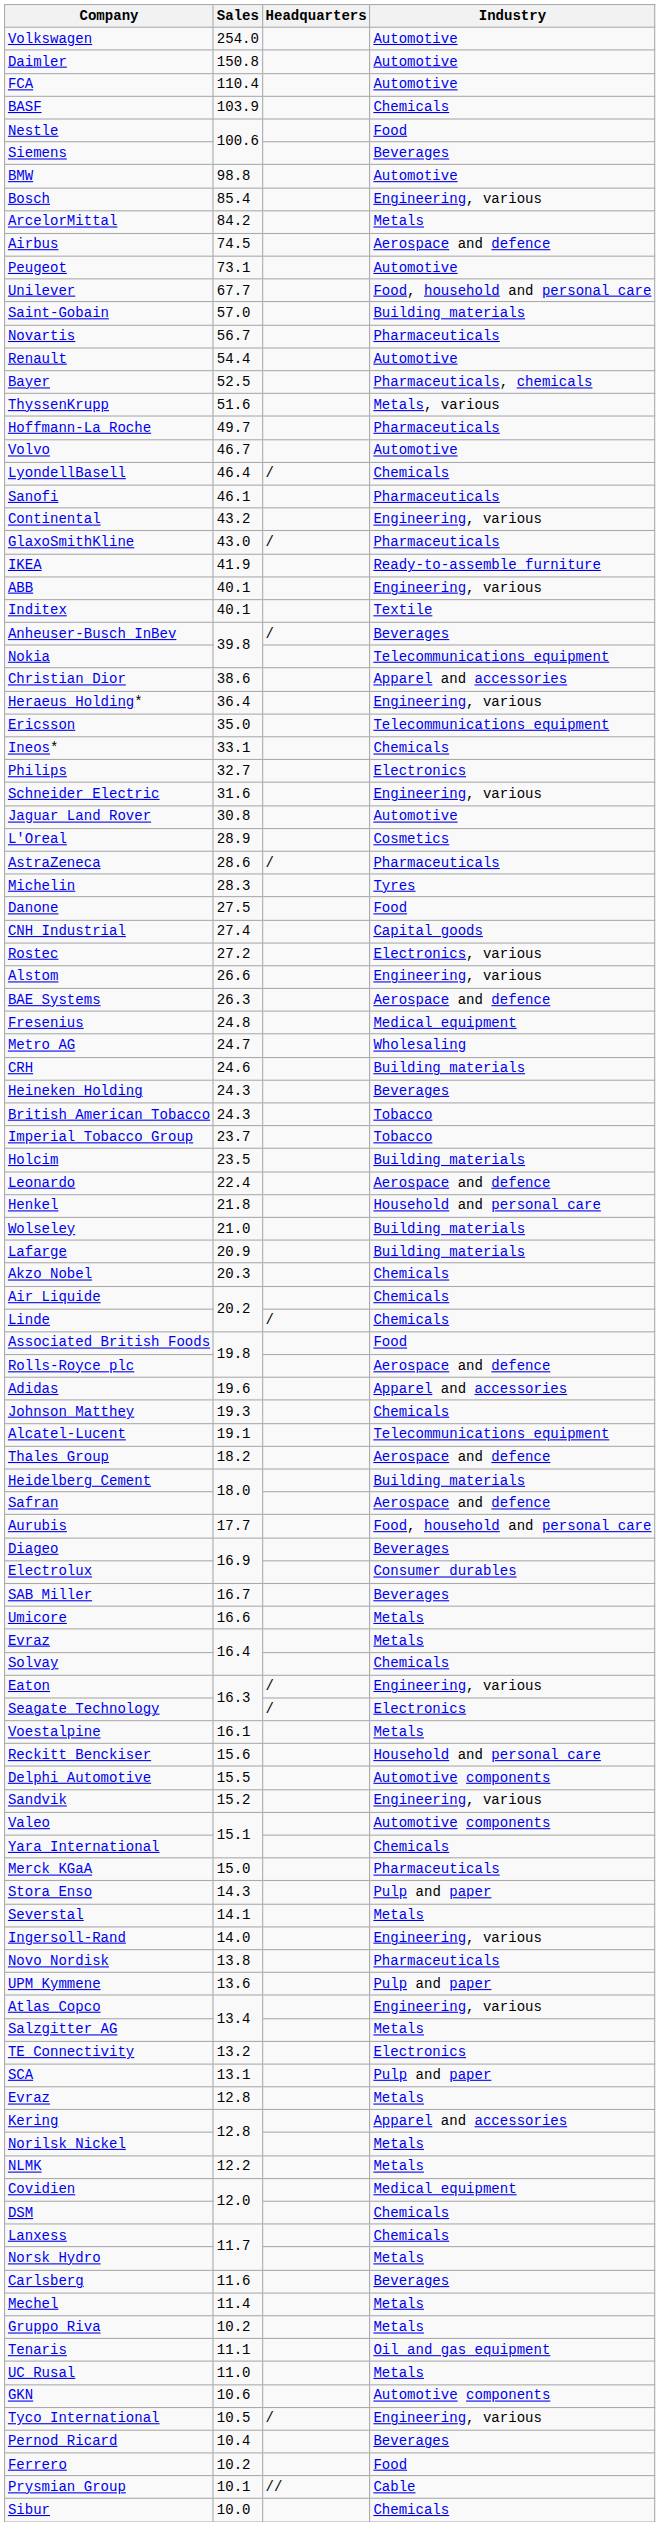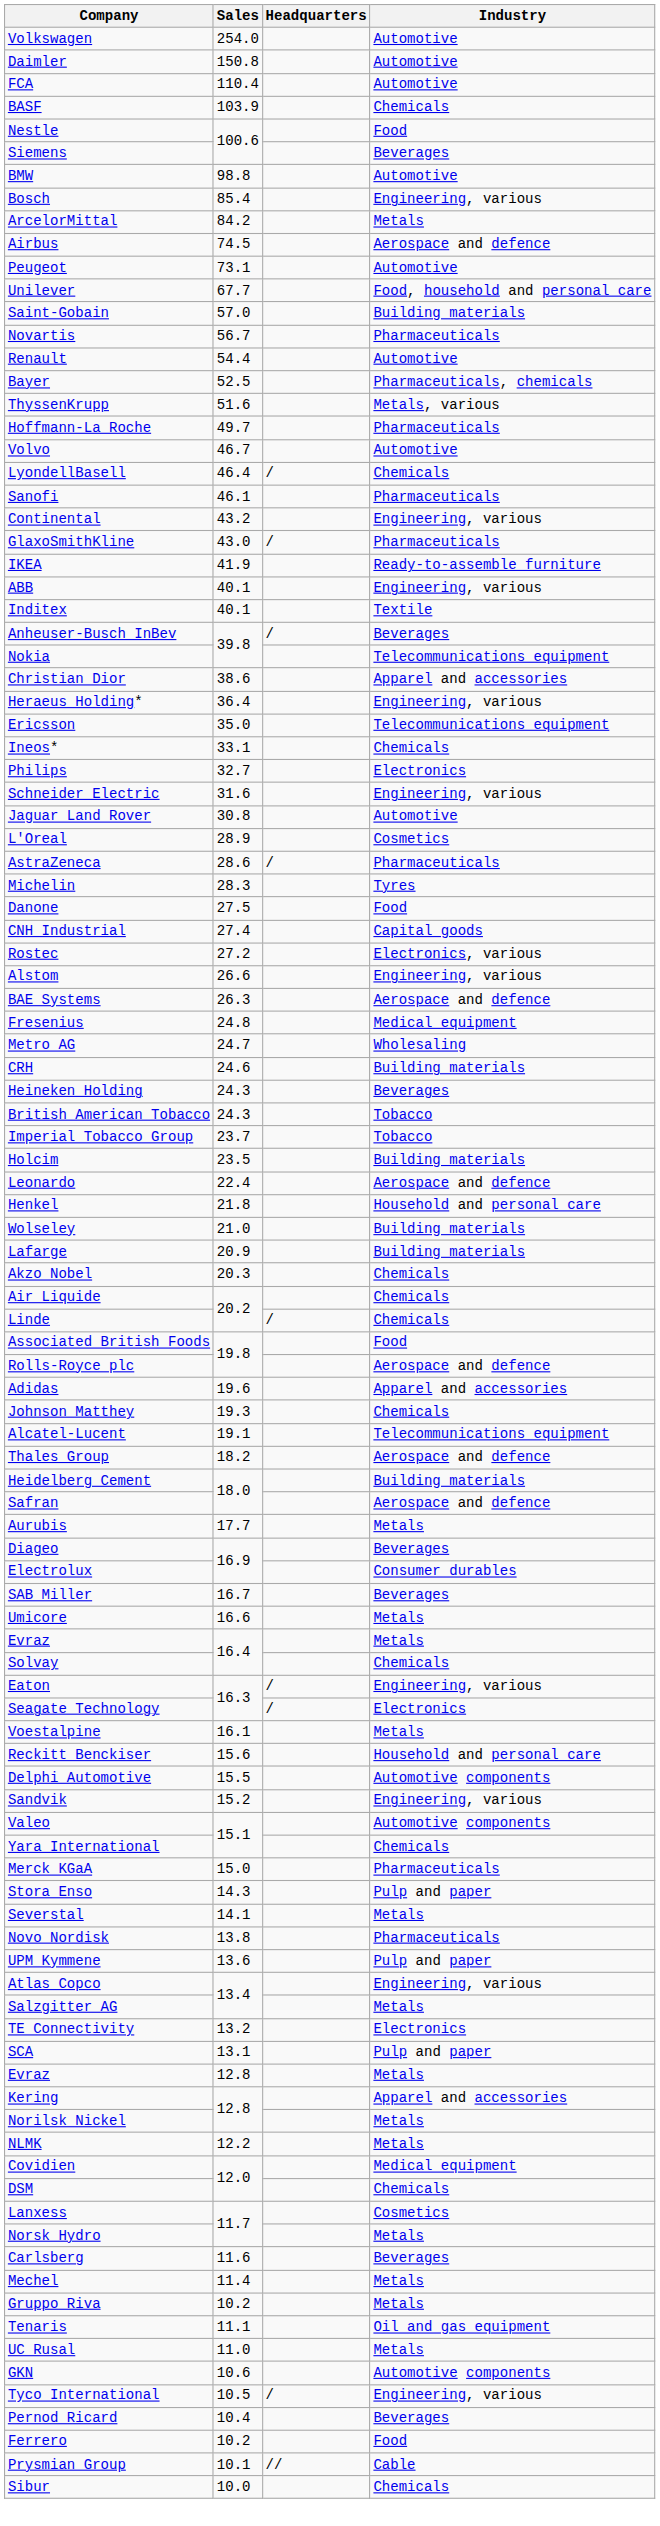 <table class="wikitable sortable">
 <tr>
 <th>Company</th>
 <th>Sales</th>
 <th>Headquarters</th>
 <th>Industry</th>
 </tr>
 <tr>
 <td><a href='#'>Volkswagen</a></td>
 <td>254.0</td>
 <td></td>
 <td><a href='#'>Automotive</a></td>
 </tr>
 <tr>
 <td><a href='#'>Daimler</a></td>
 <td>150.8</td>
 <td></td>
 <td><a href='#'>Automotive</a></td>
 </tr>
 <tr>
 <td><a href='#'>FCA</a></td>
 <td>110.4</td>
 <td></td>
 <td><a href='#'>Automotive</a></td>
 </tr>
 <tr>
 <td><a href='#'>BASF</a></td>
 <td>103.9</td>
 <td></td>
 <td><a href='#'>Chemicals</a></td>
 </tr>
 <tr>
 <td><a href='#'>Nestle</a></td>
 <td rowspan=2>100.6</td>
 <td></td>
 <td><a href='#'>Food</a></td>
 </tr>
 <tr>
 <td><a href='#'>Siemens</a></td>
 <td></td>
 <td><a href='#'>Beverages</a></td>
 </tr>
 <tr>
 <td><a href='#'>BMW</a></td>
 <td>98.8</td>
 <td></td>
 <td><a href='#'>Automotive</a></td>
 </tr>
 <tr>
 <td><a href='#'>Bosch</a></td>
 <td>85.4</td>
 <td></td>
 <td><a href='#'>Engineering</a>, various</td>
 </tr>
 <tr>
 <td><a href='#'>ArcelorMittal</a></td>
 <td>84.2</td>
 <td></td>
 <td><a href='#'>Metals</a></td>
 </tr>
 <tr>
 <td><a href='#'>Airbus</a></td>
 <td>74.5</td>
 <td></td>
 <td><a href='#'>Aerospace</a> and <a href='#'>defence</a></td>
 </tr>
 <tr>
 <td><a href='#'>Peugeot</a></td>
 <td>73.1</td>
 <td></td>
 <td><a href='#'>Automotive</a></td>
 </tr>
 <tr>
 <td><a href='#'>Unilever</a></td>
 <td>67.7</td>
 <td></td>
 <td><a href='#'>Food</a>, <a href='#'>household</a> and <a href='#'>personal care</a></td>
 </tr>
 <tr>
 <td><a href='#'>Saint-Gobain</a></td>
 <td>57.0</td>
 <td></td>
 <td><a href='#'>Building materials</a></td>
 </tr>
 <tr>
 <td><a href='#'>Novartis</a></td>
 <td>56.7</td>
 <td></td>
 <td><a href='#'>Pharmaceuticals</a></td>
 </tr>
 <tr>
 <td><a href='#'>Renault</a></td>
 <td>54.4</td>
 <td></td>
 <td><a href='#'>Automotive</a></td>
 </tr>
 <tr>
 <td><a href='#'>Bayer</a></td>
 <td>52.5</td>
 <td></td>
 <td><a href='#'>Pharmaceuticals</a>, <a href='#'>chemicals</a></td>
 </tr>
 <tr>
 <td><a href='#'>ThyssenKrupp</a></td>
 <td>51.6</td>
 <td></td>
 <td><a href='#'>Metals</a>, various</td>
 </tr>
 <tr>
 <td><a href='#'>Hoffmann-La Roche</a></td>
 <td>49.7</td>
 <td></td>
 <td><a href='#'>Pharmaceuticals</a></td>
 </tr>
 <tr>
 <td><a href='#'>Volvo</a></td>
 <td>46.7</td>
 <td></td>
 <td><a href='#'>Automotive</a></td>
 </tr>
 <tr>
 <td><a href='#'>LyondellBasell</a></td>
 <td>46.4</td>
 <td>/</td>
 <td><a href='#'>Chemicals</a></td>
 </tr>
 <tr>
 <td><a href='#'>Sanofi</a></td>
 <td>46.1</td>
 <td></td>
 <td><a href='#'>Pharmaceuticals</a></td>
 </tr>
 <tr>
 <td><a href='#'>Continental</a></td>
 <td>43.2</td>
 <td></td>
 <td><a href='#'>Engineering</a>, various</td>
 </tr>
 <tr>
 <td><a href='#'>GlaxoSmithKline</a></td>
 <td>43.0</td>
 <td>/ </td>
 <td><a href='#'>Pharmaceuticals</a></td>
 </tr>
 <tr>
 <td><a href='#'>IKEA</a></td>
 <td>41.9</td>
 <td></td>
 <td><a href='#'>Ready-to-assemble furniture</a></td>
 </tr>
 <tr>
 <td><a href='#'>ABB</a></td>
 <td>40.1</td>
 <td></td>
 <td><a href='#'>Engineering</a>, various</td>
 </tr>
 <tr>
 <td><a href='#'>Inditex</a></td>
 <td>40.1</td>
 <td></td>
 <td><a href='#'>Textile</a></td>
 </tr>
 <tr>
 <td><a href='#'>Anheuser-Busch InBev</a></td>
 <td rowspan=2>39.8</td>
 <td>/</td>
 <td><a href='#'>Beverages</a></td>
 </tr>
 <tr>
 <td><a href='#'>Nokia</a></td>
 <td></td>
 <td><a href='#'>Telecommunications equipment</a></td>
 </tr>
 <tr>
 <td><a href='#'>Christian Dior</a></td>
 <td>38.6</td>
 <td></td>
 <td><a href='#'>Apparel</a> and <a href='#'>accessories</a></td>
 </tr>
 <tr>
 <td><a href='#'>Heraeus Holding</a>*</td>
 <td>36.4</td>
 <td></td>
 <td><a href='#'>Engineering</a>, various</td>
 </tr>
 <tr>
 <td><a href='#'>Ericsson</a></td>
 <td>35.0</td>
 <td></td>
 <td><a href='#'>Telecommunications equipment</a></td>
 </tr>
 <tr>
 <td><a href='#'>Ineos</a>*</td>
 <td>33.1</td>
 <td></td>
 <td><a href='#'>Chemicals</a></td>
 </tr>
 <tr>
 <td><a href='#'>Philips</a></td>
 <td>32.7</td>
 <td></td>
 <td><a href='#'>Electronics</a></td>
 </tr>
 <tr>
 <td><a href='#'>Schneider Electric</a></td>
 <td>31.6</td>
 <td></td>
 <td><a href='#'>Engineering</a>, various</td>
 </tr>
 <tr>
 <td><a href='#'>Jaguar Land Rover</a></td>
 <td>30.8</td>
 <td></td>
 <td><a href='#'>Automotive</a></td>
 </tr>
 <tr>
 <td><a href='#'>L'Oreal </a></td>
 <td>28.9</td>
 <td></td>
 <td><a href='#'>Cosmetics</a></td>
 </tr>
 <tr>
 <td><a href='#'>AstraZeneca</a></td>
 <td>28.6</td>
 <td>/  </td>
 <td><a href='#'>Pharmaceuticals</a></td>
 </tr>
 <tr>
 <td><a href='#'>Michelin</a></td>
 <td>28.3</td>
 <td></td>
 <td><a href='#'>Tyres</a></td>
 </tr>
 <tr>
 <td><a href='#'>Danone</a></td>
 <td>27.5</td>
 <td></td>
 <td><a href='#'>Food</a></td>
 </tr>
 <tr>
 <td><a href='#'>CNH Industrial</a></td>
 <td>27.4</td>
 <td></td>
 <td><a href='#'>Capital goods</a></td>
 </tr>
 <tr>
 <td><a href='#'>Rostec</a></td>
 <td>27.2</td>
 <td></td>
 <td><a href='#'>Electronics</a>, various</td>
 </tr>
 <tr>
 <td><a href='#'>Alstom</a></td>
 <td>26.6</td>
 <td></td>
 <td><a href='#'>Engineering</a>, various</td>
 </tr>
 <tr>
 <td><a href='#'>BAE Systems</a></td>
 <td>26.3</td>
 <td></td>
 <td><a href='#'>Aerospace</a> and <a href='#'>defence</a></td>
 </tr>
 <tr>
 <td><a href='#'>Fresenius</a></td>
 <td>24.8</td>
 <td></td>
 <td><a href='#'>Medical equipment</a></td>
 </tr>
 <tr>
 <td><a href='#'>Metro AG</a></td>
 <td>24.7</td>
 <td></td>
 <td><a href='#'>Wholesaling</a></td>
 </tr>
 <tr>
 <td><a href='#'>CRH</a></td>
 <td>24.6</td>
 <td></td>
 <td><a href='#'>Building materials</a></td>
 </tr>
 <tr>
 <td><a href='#'>Heineken Holding</a></td>
 <td>24.3</td>
 <td></td>
 <td><a href='#'>Beverages</a></td>
 </tr>
 <tr>
 <td><a href='#'>British American Tobacco </a></td>
 <td>24.3</td>
 <td></td>
 <td><a href='#'>Tobacco</a></td>
 </tr>
 <tr>
 <td><a href='#'>Imperial Tobacco Group</a></td>
 <td>23.7</td>
 <td></td>
 <td><a href='#'>Tobacco</a></td>
 </tr>
 <tr>
 <td><a href='#'>Holcim</a></td>
 <td>23.5</td>
 <td></td>
 <td><a href='#'>Building materials</a></td>
 </tr>
 <tr>
 <td><a href='#'>Leonardo</a></td>
 <td>22.4</td>
 <td></td>
 <td><a href='#'>Aerospace</a> and <a href='#'>defence</a></td>
 </tr>
 <tr>
 <td><a href='#'>Henkel</a></td>
 <td>21.8</td>
 <td></td>
 <td><a href='#'>Household</a> and <a href='#'>personal care</a></td>
 </tr>
 <tr>
 <td><a href='#'>Wolseley</a></td>
 <td>21.0</td>
 <td></td>
 <td><a href='#'>Building materials</a></td>
 </tr>
 <tr>
 <td><a href='#'>Lafarge</a></td>
 <td>20.9</td>
 <td></td>
 <td><a href='#'>Building materials</a></td>
 </tr>
 <tr>
 <td><a href='#'>Akzo Nobel</a></td>
 <td>20.3</td>
 <td></td>
 <td><a href='#'>Chemicals</a></td>
 </tr>
 <tr>
 <td><a href='#'>Air Liquide</a></td>
 <td rowspan=2>20.2</td>
 <td></td>
 <td><a href='#'>Chemicals</a></td>
 </tr>
 <tr>
 <td><a href='#'>Linde</a></td>
 <td>/</td>
 <td><a href='#'>Chemicals</a></td>
 </tr>
 <tr>
 <td><a href='#'>Associated British Foods</a></td>
 <td rowspan=2>19.8</td>
 <td></td>
 <td><a href='#'>Food</a></td>
 </tr>
 <tr>
 <td><a href='#'>Rolls-Royce plc</a></td>
 <td></td>
 <td><a href='#'>Aerospace</a> and <a href='#'>defence</a></td>
 </tr>
 <tr>
 <td><a href='#'>Adidas</a></td>
 <td>19.6</td>
 <td></td>
 <td><a href='#'>Apparel</a> and <a href='#'>accessories</a></td>
 </tr>
 <tr>
 <td><a href='#'>Johnson Matthey</a></td>
 <td>19.3</td>
 <td></td>
 <td><a href='#'>Chemicals</a></td>
 </tr>
 <tr>
 <td><a href='#'>Alcatel-Lucent</a></td>
 <td>19.1</td>
 <td>  </td>
 <td><a href='#'>Telecommunications equipment</a></td>
 </tr>
 <tr>
 <td><a href='#'>Thales Group</a></td>
 <td>18.2</td>
 <td></td>
 <td><a href='#'>Aerospace</a> and <a href='#'>defence</a></td>
 </tr>
 <tr>
 <td><a href='#'>Heidelberg Cement</a></td>
 <td rowspan=2>18.0</td>
 <td></td>
 <td><a href='#'>Building materials</a></td>
 </tr>
 <tr>
 <td><a href='#'>Safran</a></td>
 <td></td>
 <td><a href='#'>Aerospace</a> and <a href='#'>defence</a></td>
 </tr>
 <tr>
 <td><a href='#'>Aurubis</a></td>
 <td>17.7</td>
 <td></td>
-<td><a href='#'>Food</a>, <a href='#'>household</a> and <a href='#'>personal care</a></td>
+<td><a href='#'>Metals</a></td>
 </tr>
 <tr>
 <td><a href='#'>Diageo</a></td>
 <td rowspan=2>16.9</td>
 <td></td>
 <td><a href='#'>Beverages</a></td>
 </tr>
 <tr>
 <td><a href='#'>Electrolux</a></td>
 <td></td>
 <td><a href='#'>Consumer durables</a></td>
 </tr>
 <tr>
 <td><a href='#'>SAB Miller</a></td>
 <td>16.7</td>
 <td></td>
 <td><a href='#'>Beverages</a></td>
 </tr>
 <tr>
 <td><a href='#'>Umicore</a></td>
 <td>16.6</td>
 <td></td>
 <td><a href='#'>Metals</a></td>
 </tr>
 <tr>
 <td><a href='#'>Evraz</a></td>
 <td rowspan=2>16.4</td>
 <td></td>
 <td><a href='#'>Metals</a></td>
 </tr>
 <tr>
 <td><a href='#'>Solvay</a></td>
 <td></td>
 <td><a href='#'>Chemicals</a></td>
 </tr>
 <tr>
 <td><a href='#'>Eaton</a></td>
 <td rowspan=2>16.3</td>
 <td>/</td>
 <td><a href='#'>Engineering</a>, various</td>
 </tr>
 <tr>
 <td><a href='#'>Seagate Technology</a></td>
 <td>/  </td>
 <td><a href='#'>Electronics</a></td>
 </tr>
 <tr>
 <td><a href='#'>Voestalpine</a></td>
 <td>16.1</td>
 <td></td>
 <td><a href='#'>Metals</a></td>
 </tr>
 <tr>
 <td><a href='#'>Reckitt Benckiser</a></td>
 <td>15.6</td>
 <td></td>
 <td><a href='#'>Household</a> and <a href='#'>personal care</a></td>
 </tr>
 <tr>
 <td><a href='#'>Delphi Automotive </a></td>
 <td>15.5</td>
 <td>  </td>
 <td><a href='#'>Automotive</a> <a href='#'>components</a></td>
 </tr>
 <tr>
 <td><a href='#'>Sandvik</a></td>
 <td>15.2</td>
 <td></td>
 <td><a href='#'>Engineering</a>, various</td>
 </tr>
 <tr>
 <td><a href='#'>Valeo</a></td>
 <td rowspan=2>15.1</td>
 <td></td>
 <td><a href='#'>Automotive</a> <a href='#'>components</a></td>
 </tr>
 <tr>
 <td><a href='#'>Yara International</a></td>
 <td></td>
 <td><a href='#'>Chemicals</a></td>
 </tr>
 <tr>
 <td><a href='#'>Merck KGaA</a></td>
 <td>15.0</td>
 <td></td>
 <td><a href='#'>Pharmaceuticals</a></td>
 </tr>
 <tr>
 <td><a href='#'>Stora Enso</a></td>
 <td>14.3</td>
 <td></td>
 <td><a href='#'>Pulp</a> and <a href='#'>paper</a></td>
 </tr>
 <tr>
 <td><a href='#'>Severstal</a></td>
 <td>14.1</td>
 <td></td>
 <td><a href='#'>Metals</a></td>
 </tr>
 <tr>
-<td><a href='#'>Ingersoll-Rand</a></td>
-<td>14.0</td>
-<td> </td>
-<td><a href='#'>Engineering</a>, various</td>
-</tr>
-<tr>
 <td><a href='#'>Novo Nordisk</a></td>
 <td>13.8</td>
 <td></td>
 <td><a href='#'>Pharmaceuticals</a></td>
 </tr>
 <tr>
 <td><a href='#'>UPM Kymmene</a></td>
 <td>13.6</td>
 <td></td>
 <td><a href='#'>Pulp</a> and <a href='#'>paper</a></td>
 </tr>
 <tr>
 <td><a href='#'>Atlas Copco</a></td>
 <td rowspan=2>13.4</td>
 <td></td>
 <td><a href='#'>Engineering</a>, various</td>
 </tr>
 <tr>
 <td><a href='#'>Salzgitter AG</a></td>
 <td></td>
 <td><a href='#'>Metals</a></td>
 </tr>
 <tr>
 <td><a href='#'>TE Connectivity</a></td>
 <td>13.2</td>
 <td>  </td>
 <td><a href='#'>Electronics</a></td>
 </tr>
 <tr>
 <td><a href='#'>SCA</a></td>
 <td>13.1</td>
 <td></td>
 <td><a href='#'>Pulp</a> and <a href='#'>paper</a></td>
 </tr>
 <tr>
 <td><a href='#'>Evraz</a></td>
 <td>12.8</td>
 <td></td>
 <td><a href='#'>Metals</a></td>
 </tr>
 <tr>
 <td><a href='#'>Kering</a></td>
 <td rowspan=2>12.8</td>
 <td></td>
 <td><a href='#'>Apparel</a> and <a href='#'>accessories</a></td>
 </tr>
 <tr>
 <td><a href='#'>Norilsk Nickel</a></td>
 <td></td>
 <td><a href='#'>Metals</a></td>
 </tr>
 <tr>
 <td><a href='#'>NLMK</a></td>
 <td>12.2</td>
 <td></td>
 <td><a href='#'>Metals</a></td>
 </tr>
 <tr>
 <td><a href='#'>Covidien</a></td>
 <td rowspan=2>12.0</td>
 <td><br></td>
 <td><a href='#'>Medical equipment</a></td>
 </tr>
 <tr>
 <td><a href='#'>DSM</a></td>
 <td></td>
 <td><a href='#'>Chemicals</a></td>
 </tr>
 <tr>
 <td><a href='#'>Lanxess</a></td>
 <td rowspan=2>11.7</td>
 <td></td>
-<td><a href='#'>Chemicals</a></td>
+<td><a href='#'>Cosmetics</a></td>
 </tr>
 <tr>
 <td><a href='#'>Norsk Hydro</a></td>
 <td></td>
 <td><a href='#'>Metals</a></td>
 </tr>
 <tr>
 <td><a href='#'>Carlsberg</a></td>
 <td>11.6</td>
 <td></td>
 <td><a href='#'>Beverages</a></td>
 </tr>
 <tr>
 <td><a href='#'>Mechel</a></td>
 <td>11.4</td>
 <td></td>
 <td><a href='#'>Metals</a></td>
 </tr>
 <tr>
 <td><a href='#'>Gruppo Riva</a></td>
 <td>10.2</td>
 <td></td>
 <td><a href='#'>Metals</a></td>
 </tr>
 <tr>
 <td><a href='#'>Tenaris</a></td>
 <td>11.1</td>
 <td></td>
 <td><a href='#'>Oil and gas equipment</a></td>
 </tr>
 <tr>
 <td><a href='#'>UC Rusal</a></td>
 <td>11.0</td>
 <td></td>
 <td><a href='#'>Metals</a></td>
 </tr>
 <tr>
 <td><a href='#'>GKN</a></td>
 <td>10.6</td>
 <td></td>
 <td><a href='#'>Automotive</a> <a href='#'>components</a></td>
 </tr>
 <tr>
 <td><a href='#'>Tyco International</a></td>
 <td>10.5</td>
 <td>/ </td>
 <td><a href='#'>Engineering</a>, various</td>
 </tr>
 <tr>
 <td><a href='#'>Pernod Ricard</a></td>
 <td>10.4</td>
 <td></td>
 <td><a href='#'>Beverages</a></td>
 </tr>
 <tr>
 <td><a href='#'>Ferrero</a></td>
 <td>10.2</td>
 <td></td>
 <td><a href='#'>Food</a></td>
 </tr>
 <tr>
 <td><a href='#'>Prysmian Group</a></td>
 <td>10.1</td>
 <td>// </td>
 <td><a href='#'>Cable</a></td>
 </tr>
 <tr>
 <td><a href='#'>Sibur</a></td>
 <td>10.0</td>
 <td></td>
 <td><a href='#'>Chemicals</a></td>
 </tr>
 </table>
